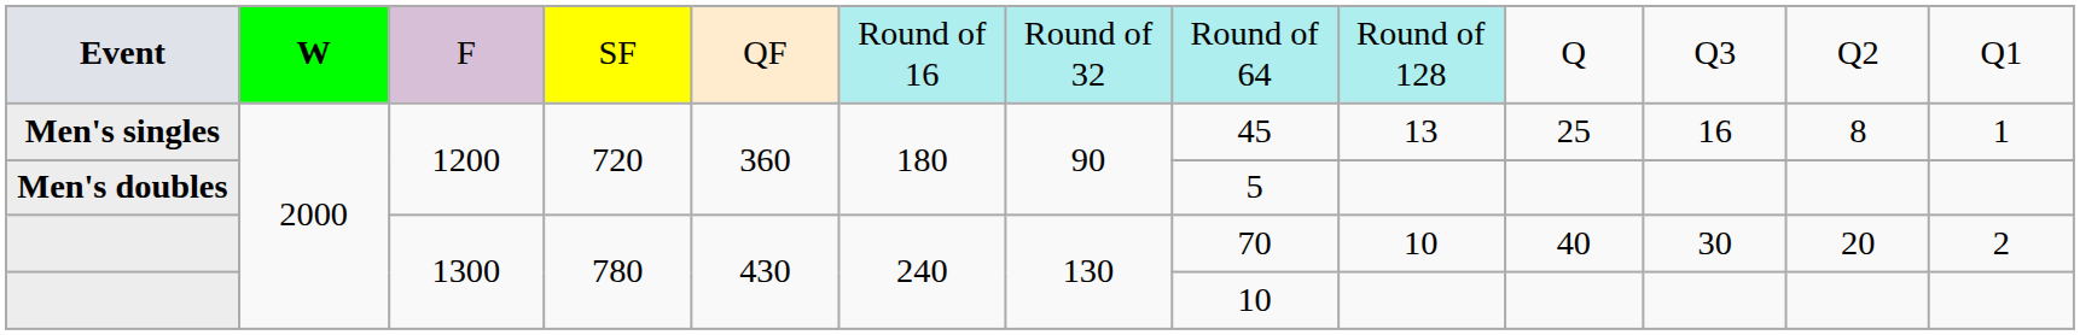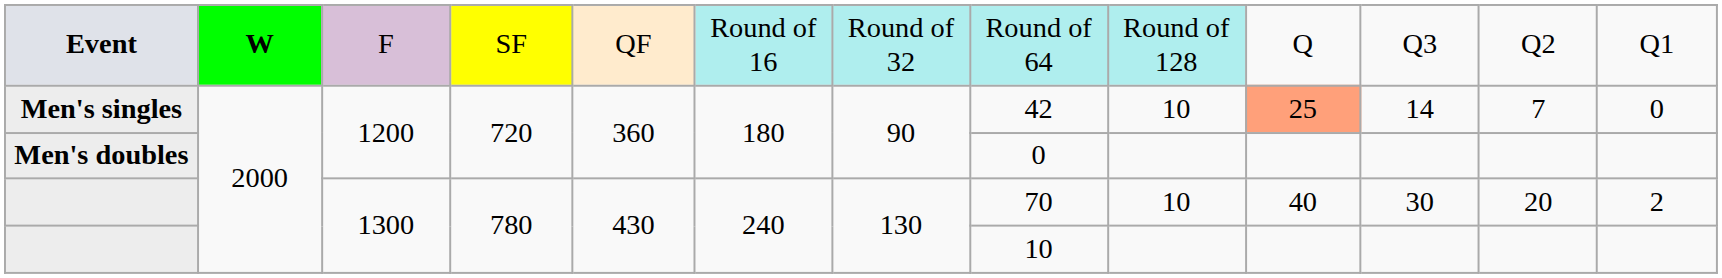 <table class="wikitable" style="font-size:90%;text-align:center">
 <tr>
 <td style="width:130px; background:#dfe2e9;"><strong>Event</strong></td>
 <td style="width:80px; background:lime;"><strong> W </strong></td>
 <td style="width:85px; background:thistle;">F</td>
 <td style="width:85px; background:#ff0;">SF</td>
 <td style="width:85px; background:#ffebcd;">QF</td>
 <td style="width:85px; background:#afeeee;">Round of 16</td>
 <td style="width:85px; background:#afeeee;">Round of 32</td>
 <td style="width:85px; background:#afeeee;">Round of 64</td>
 <td style="width:85px; background:#afeeee;">Round of 128</td>
 <td style="width:85px;">Q</td>
 <td style="width:85px;">Q3</td>
 <td style="width:85px;">Q2</td>
 <td style="width:85px;">Q1</td>
 </tr>
 <tr>
 <th style="background:#ededed;">Men's singles</th>
 <td rowspan="4">2000</td>
 <td rowspan="2">1200</td>
 <td rowspan="2">720</td>
 <td rowspan="2">360</td>
 <td rowspan="2">180</td>
 <td rowspan="2">90</td>
-<td>45</td>
-<td>13</td>
-<td>25</td>
-<td>16</td>
-<td>8</td>
-<td>1</td>
+<td>42</td>
+<td>10</td>
+<td style="background: lightsalmon;">25</td>
+<td>14</td>
+<td>7</td>
+<td>0</td>
 </tr>
 <tr>
 <th style="background:#ededed;">Men's doubles</th>
-<td>5</td>
+<td>0</td>
 <td></td>
 <td></td>
 <td></td>
 <td></td>
 <td></td>
 </tr>
 <tr>
 <th style="background:#ededed;"></th>
 <td rowspan="2">1300</td>
 <td rowspan="2">780</td>
 <td rowspan="2">430</td>
 <td rowspan="2">240</td>
 <td rowspan="2">130</td>
 <td>70</td>
 <td>10</td>
 <td>40</td>
 <td>30</td>
 <td>20</td>
 <td>2</td>
 </tr>
 <tr>
 <th style="background:#ededed;"></th>
 <td>10</td>
 <td></td>
 <td></td>
 <td></td>
 <td></td>
 <td></td>
 </tr>
 </table>
